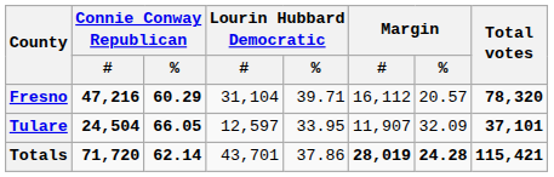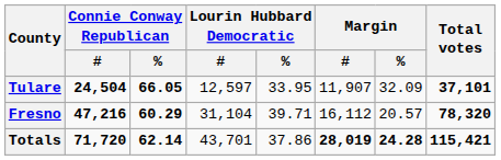 <table class="wikitable sortable" style="text-align:right;font-size:90%;line-height:1.3">
 <tr>
 <th rowspan="2">County</th>
 <th colspan="2"><a href='#'>Connie Conway</a><br><a href='#'>Republican</a></th>
 <th colspan="2">Lourin Hubbard<br><a href='#'>Democratic</a></th>
 <th colspan="2">Margin</th>
 <th rowspan="2">Total<br>votes</th>
 </tr>
 <tr>
 <th data-sort-type="number">#</th>
 <th data-sort-type="number">%</th>
 <th data-sort-type="number">#</th>
 <th data-sort-type="number">%</th>
 <th data-sort-type="number">#</th>
 <th data-sort-type="number">%</th>
 </tr>
 <tr>
+<th><a href='#'>Tulare</a> </th>
+<td><strong>24,504</strong></td>
+<td><strong>66.05</strong></td>
+<td>12,597</td>
+<td>33.95</td>
+<td>11,907</td>
+<td>32.09</td>
+<td><strong>37,101</strong></td>
+</tr>
+<tr>
 <th><a href='#'>Fresno</a> </th>
 <td><strong>47,216</strong></td>
 <td><strong>60.29</strong></td>
 <td>31,104</td>
 <td>39.71</td>
 <td>16,112</td>
 <td>20.57</td>
 <td><strong>78,320</strong></td>
-</tr>
-<tr>
-<th><a href='#'>Tulare</a> </th>
-<td><strong>24,504</strong></td>
-<td><strong>66.05</strong></td>
-<td>12,597</td>
-<td>33.95</td>
-<td>11,907</td>
-<td>32.09</td>
-<td><strong>37,101</strong></td>
 </tr>
 <tr class="sortbottom">
 <th>Totals</th>
 <td><strong>71,720</strong></td>
 <td><strong>62.14</strong></td>
 <td>43,701</td>
 <td>37.86</td>
 <td><strong>28,019</strong></td>
 <td><strong>24.28</strong></td>
 <td><strong>115,421</strong></td>
 </tr>
 </table>
